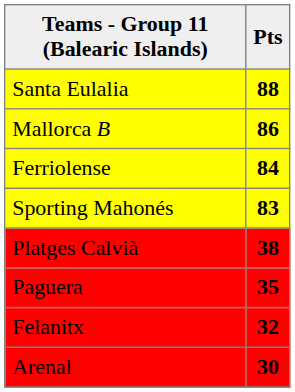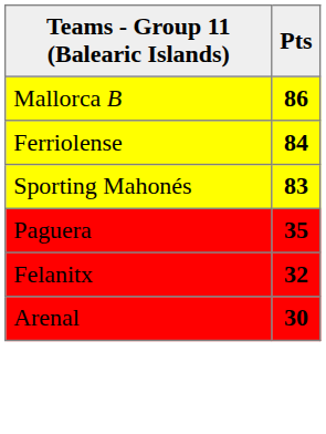 <table style=border-collapse:collapse border=1 cellspacing=0 cellpadding=5>
 <tr align=center bgcolor=#efefef>
 <th width=165>Teams - Group 11 (Balearic Islands)</th>
 <th width=20>Pts</th>
-</tr>
-<tr align=center style="background:#FFFF00;">
-<td style="text-align:left;">Santa Eulalia</td>
-<td><strong>88</strong></td>
 </tr>
 <tr align=center style="background:#FFFF00;">
 <td style="text-align:left;">Mallorca <em>B</em></td>
 <td><strong>86</strong></td>
 </tr>
 <tr align=center style="background:#FFFF00;">
 <td style="text-align:left;">Ferriolense</td>
 <td><strong>84</strong></td>
 </tr>
 <tr align=center style="background:#FFFF00;">
 <td style="text-align:left;">Sporting Mahonés</td>
 <td><strong>83</strong></td>
 </tr>
 <tr align=center style="background:#FF0000;">
-<td style="text-align:left;">Platges Calvià</td>
-<td><strong>38</strong></td>
-</tr>
-<tr align=center style="background:#FF0000;">
 <td style="text-align:left;">Paguera</td>
 <td><strong>35</strong></td>
 </tr>
 <tr align=center style="background:#FF0000;">
 <td style="text-align:left;">Felanitx</td>
 <td><strong>32</strong></td>
 </tr>
 <tr align=center style="background:#FF0000;">
 <td style="text-align:left;">Arenal</td>
 <td><strong>30</strong></td>
 </tr>
 </table>
